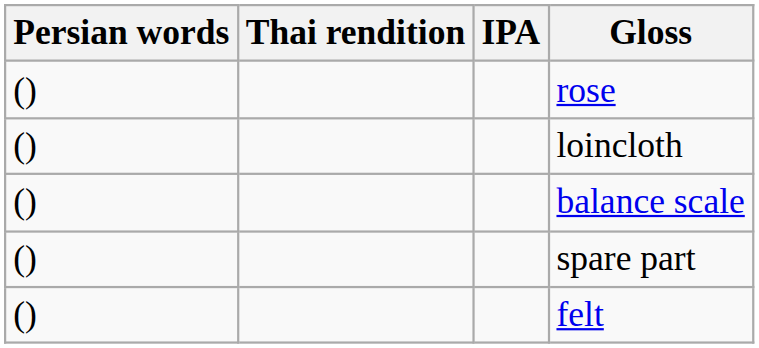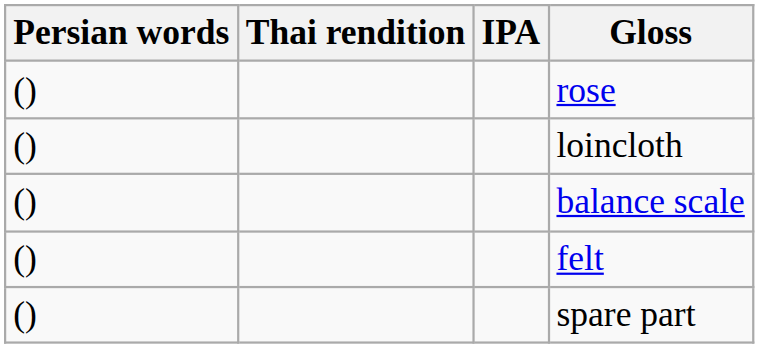 <table class="wikitable">
 <tr>
 <th>Persian words</th>
 <th>Thai rendition</th>
 <th>IPA</th>
 <th>Gloss</th>
 </tr>
 <tr>
 <td> ()</td>
 <td></td>
 <td></td>
 <td><a href='#'>rose</a></td>
 </tr>
 <tr>
 <td> ()</td>
 <td></td>
 <td></td>
 <td>loincloth</td>
 </tr>
 <tr>
 <td> ()</td>
 <td></td>
 <td></td>
 <td><a href='#'>balance scale</a></td>
 </tr>
 <tr>
 <td> ()</td>
 <td></td>
 <td></td>
-<td>spare part</td>
+<td><a href='#'>felt</a></td>
 </tr>
 <tr>
 <td> ()</td>
 <td></td>
 <td></td>
-<td><a href='#'>felt</a></td>
+<td>spare part</td>
 </tr>
 </table>
